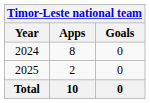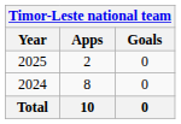 <table class="wikitable" style="text-align:center">
 <tr>
 <th colspan=3><a href='#'>Timor-Leste national team</a></th>
 </tr>
 <tr>
 <th>Year</th>
 <th>Apps</th>
 <th>Goals</th>
 </tr>
 <tr>
-<td>2024</td>
-<td>8</td>
+<td>2025</td>
+<td>2</td>
 <td>0</td>
 </tr>
 <tr>
-<td>2025</td>
-<td>2</td>
+<td>2024</td>
+<td>8</td>
 <td>0</td>
 </tr>
 <tr>
 <th>Total</th>
 <th>10</th>
 <th>0</th>
 </tr>
 </table>
